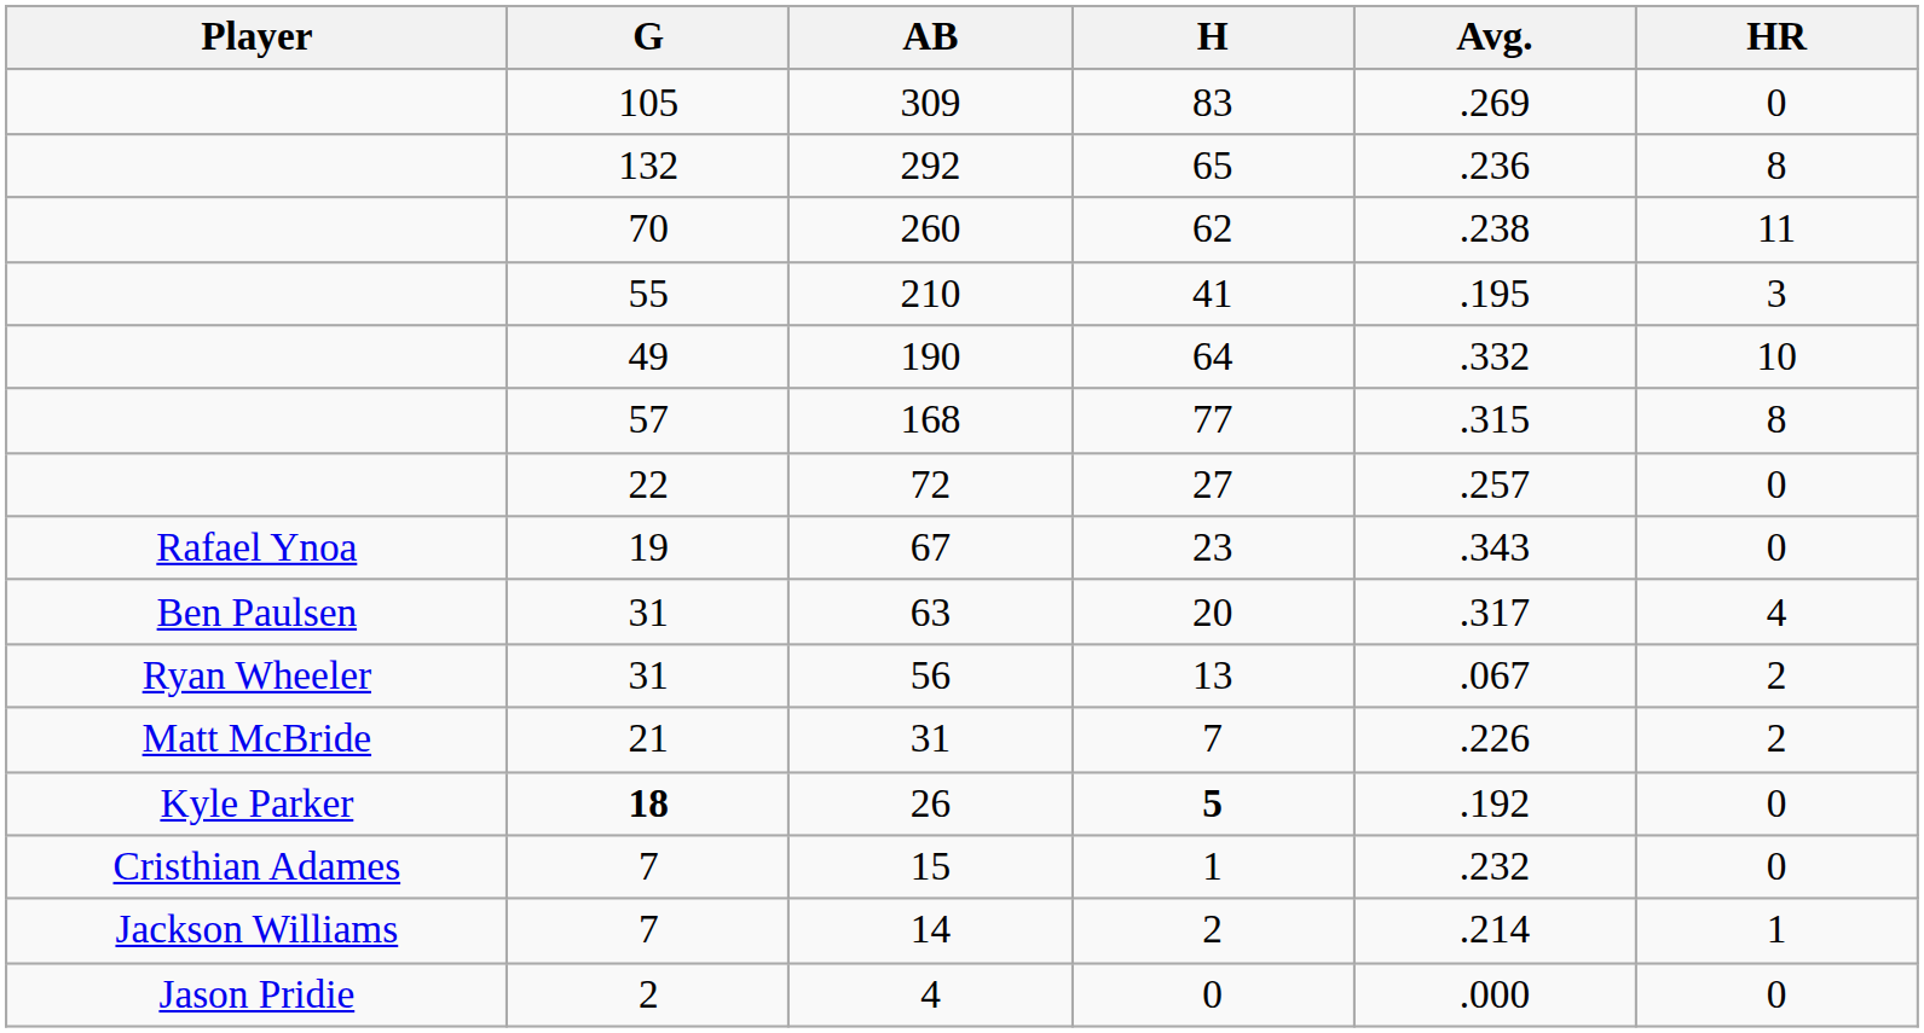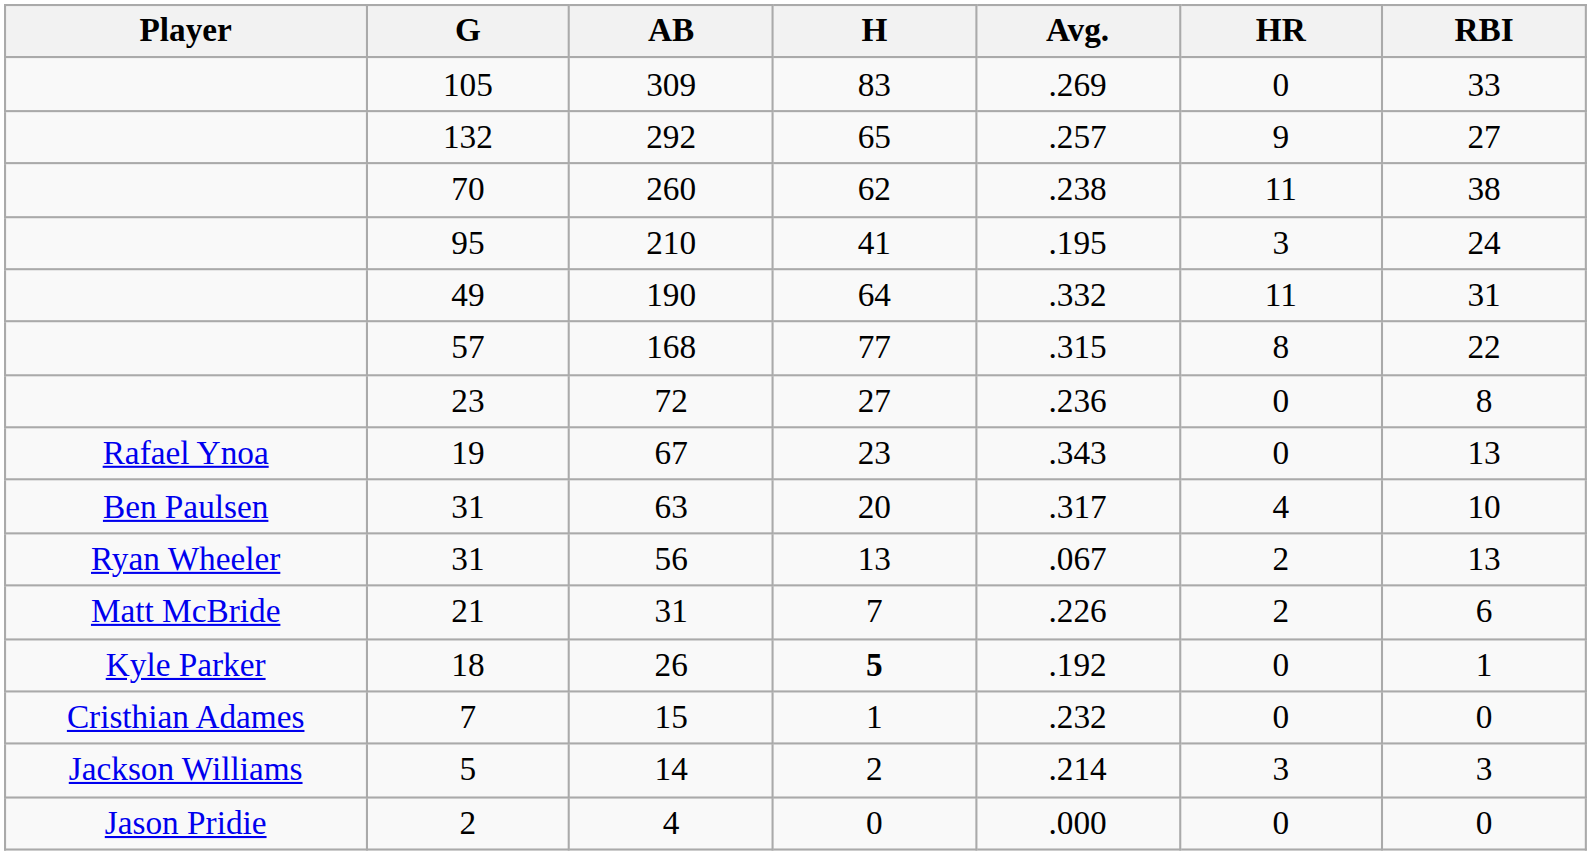 <table class="wikitable sortable">
 <tr>
 <th bgcolor="#DDDDFF" width="16%">Player</th>
 <th bgcolor="#DDDDFF" width="9%">G</th>
 <th bgcolor="#DDDDFF" width="9%">AB</th>
 <th bgcolor="#DDDDFF" width="9%">H</th>
 <th bgcolor="#DDDDFF" width="9%">Avg.</th>
 <th bgcolor="#DDDDFF" width="9%">HR</th>
+<th bgcolor="#DDDDFF" width="9%">RBI</th>
 </tr>
 <tr align="center">
 <td></td>
 <td>105</td>
 <td>309</td>
 <td>83</td>
 <td>.269</td>
 <td>0</td>
+<td>33</td>
 </tr>
 <tr align="center">
 <td></td>
 <td>132</td>
 <td>292</td>
 <td>65</td>
-<td>.236</td>
-<td>8</td>
+<td>.257</td>
+<td>9</td>
+<td>27</td>
 </tr>
 <tr align="center">
 <td></td>
 <td>70</td>
 <td>260</td>
 <td>62</td>
 <td>.238</td>
 <td>11</td>
+<td>38</td>
 </tr>
 <tr align="center">
 <td></td>
-<td>55</td>
+<td>95</td>
 <td>210</td>
 <td>41</td>
 <td>.195</td>
 <td>3</td>
+<td>24</td>
 </tr>
 <tr align="center">
 <td></td>
 <td>49</td>
 <td>190</td>
 <td>64</td>
 <td>.332</td>
-<td>10</td>
+<td>11</td>
+<td>31</td>
 </tr>
 <tr align="center">
 <td></td>
 <td>57</td>
 <td>168</td>
 <td>77</td>
 <td>.315</td>
 <td>8</td>
+<td>22</td>
 </tr>
 <tr align="center">
 <td></td>
-<td>22</td>
+<td>23</td>
 <td>72</td>
 <td>27</td>
-<td>.257</td>
+<td>.236</td>
 <td>0</td>
+<td>8</td>
 </tr>
 <tr align="center">
 <td><a href='#'>Rafael Ynoa</a></td>
 <td>19</td>
 <td>67</td>
 <td>23</td>
 <td>.343</td>
 <td>0</td>
+<td>13</td>
 </tr>
 <tr align=center>
 <td><a href='#'>Ben Paulsen</a></td>
 <td>31</td>
 <td>63</td>
 <td>20</td>
 <td>.317</td>
 <td>4</td>
+<td>10</td>
 </tr>
 <tr align=center>
 <td><a href='#'>Ryan Wheeler</a></td>
 <td>31</td>
 <td>56</td>
 <td>13</td>
 <td>.067</td>
 <td>2</td>
+<td>13</td>
 </tr>
 <tr align=center>
 <td><a href='#'>Matt McBride</a></td>
 <td>21</td>
 <td>31</td>
 <td>7</td>
 <td>.226</td>
 <td>2</td>
+<td>6</td>
 </tr>
 <tr align=center>
 <td><a href='#'>Kyle Parker</a></td>
-<td><strong>18</strong></td>
+<td>18</td>
 <td>26</td>
 <td><strong>5</strong></td>
 <td>.192</td>
 <td>0</td>
+<td>1</td>
 </tr>
 <tr align=center>
 <td><a href='#'>Cristhian Adames</a></td>
 <td>7</td>
 <td>15</td>
 <td>1</td>
 <td>.232</td>
 <td>0</td>
+<td>0</td>
 </tr>
 <tr align=center>
 <td><a href='#'>Jackson Williams</a></td>
-<td>7</td>
+<td>5</td>
 <td>14</td>
 <td>2</td>
 <td>.214</td>
-<td>1</td>
+<td>3</td>
+<td>3</td>
 </tr>
 <tr align=center>
 <td><a href='#'>Jason Pridie</a></td>
 <td>2</td>
 <td>4</td>
 <td>0</td>
 <td>.000</td>
 <td>0</td>
+<td>0</td>
 </tr>
 </table>
